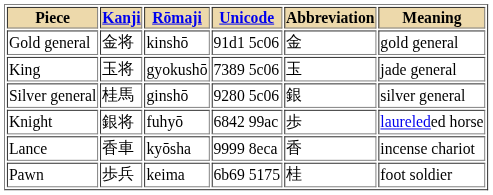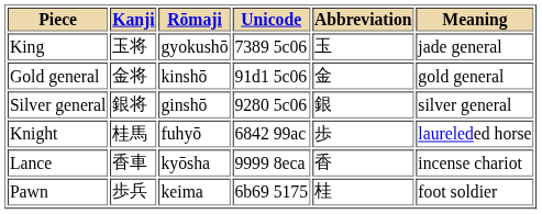 <table border="1">
 <tr style="background:#EDD9AB;">
 <th>Piece</th>
 <th><a href='#'>Kanji</a></th>
 <th><a href='#'>Rōmaji</a></th>
 <th><a href='#'>Unicode</a></th>
 <th>Abbreviation</th>
 <th>Meaning</th>
 </tr>
 <tr>
+<td>King</td>
+<td>玉将</td>
+<td>gyokushō</td>
+<td>7389 5c06</td>
+<td>玉</td>
+<td>jade general</td>
+</tr>
+<tr>
 <td>Gold general</td>
 <td>金将</td>
 <td>kinshō</td>
 <td>91d1 5c06</td>
 <td>金</td>
 <td>gold general</td>
 </tr>
 <tr>
-<td>King</td>
-<td>玉将</td>
-<td>gyokushō</td>
-<td>7389 5c06</td>
-<td>玉</td>
-<td>jade general</td>
-</tr>
-<tr>
 <td>Silver general</td>
-<td>桂馬</td>
+<td>銀将</td>
 <td>ginshō</td>
 <td>9280 5c06</td>
 <td>銀</td>
 <td>silver general</td>
 </tr>
 <tr>
 <td>Knight</td>
-<td>銀将</td>
+<td>桂馬</td>
 <td>fuhyō</td>
 <td>6842 99ac</td>
 <td>歩</td>
 <td><a href='#'>laureled</a>ed horse</td>
 </tr>
 <tr>
 <td>Lance</td>
 <td>香車</td>
 <td>kyōsha</td>
 <td>9999 8eca</td>
 <td>香</td>
 <td>incense chariot</td>
 </tr>
 <tr>
 <td>Pawn</td>
 <td>歩兵</td>
 <td>keima</td>
 <td>6b69 5175</td>
 <td>桂</td>
 <td>foot soldier</td>
 </tr>
 </table>
